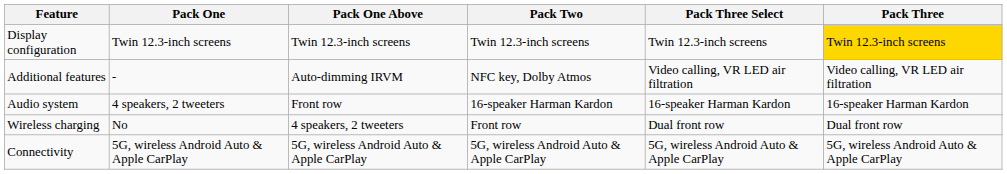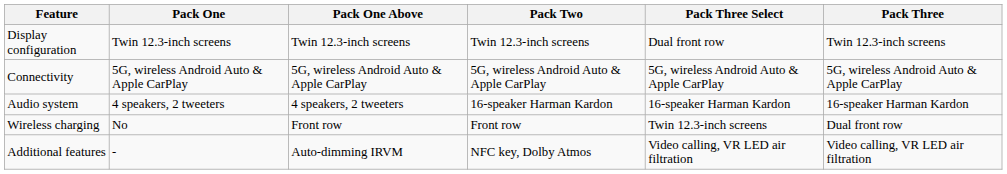 <table class="wikitable">
 <tr>
 <th>Feature</th>
 <th>Pack One</th>
 <th>Pack One Above</th>
 <th>Pack Two</th>
 <th>Pack Three Select</th>
 <th>Pack Three</th>
 </tr>
 <tr>
 <td>Display configuration</td>
 <td>Twin 12.3-inch screens</td>
 <td>Twin 12.3-inch screens</td>
 <td>Twin 12.3-inch screens</td>
+<td>Dual front row</td>
 <td>Twin 12.3-inch screens</td>
-<td style="background: gold;">Twin 12.3-inch screens</td>
+</tr>
+<tr>
+<td>Connectivity</td>
+<td>5G, wireless Android Auto & Apple CarPlay</td>
+<td>5G, wireless Android Auto & Apple CarPlay</td>
+<td>5G, wireless Android Auto & Apple CarPlay</td>
+<td>5G, wireless Android Auto & Apple CarPlay</td>
+<td>5G, wireless Android Auto & Apple CarPlay</td>
+</tr>
+<tr>
+<td>Audio system</td>
+<td>4 speakers, 2 tweeters</td>
+<td>4 speakers, 2 tweeters</td>
+<td>16-speaker Harman Kardon</td>
+<td>16-speaker Harman Kardon</td>
+<td>16-speaker Harman Kardon</td>
+</tr>
+<tr>
+<td>Wireless charging</td>
+<td>No</td>
+<td>Front row</td>
+<td>Front row</td>
+<td>Twin 12.3-inch screens</td>
+<td>Dual front row</td>
 </tr>
 <tr>
 <td>Additional features</td>
 <td>-</td>
 <td>Auto-dimming IRVM</td>
 <td>NFC key, Dolby Atmos</td>
 <td>Video calling, VR LED air filtration</td>
 <td>Video calling, VR LED air filtration</td>
 </tr>
-<tr>
-<td>Audio system</td>
-<td>4 speakers, 2 tweeters</td>
-<td>Front row</td>
-<td>16-speaker Harman Kardon</td>
-<td>16-speaker Harman Kardon</td>
-<td>16-speaker Harman Kardon</td>
-</tr>
-<tr>
-<td>Wireless charging</td>
-<td>No</td>
-<td>4 speakers, 2 tweeters</td>
-<td>Front row</td>
-<td>Dual front row</td>
-<td>Dual front row</td>
-</tr>
-<tr>
-<td>Connectivity</td>
-<td>5G, wireless Android Auto & Apple CarPlay</td>
-<td>5G, wireless Android Auto & Apple CarPlay</td>
-<td>5G, wireless Android Auto & Apple CarPlay</td>
-<td>5G, wireless Android Auto & Apple CarPlay</td>
-<td>5G, wireless Android Auto & Apple CarPlay</td>
-</tr>
 </table>
